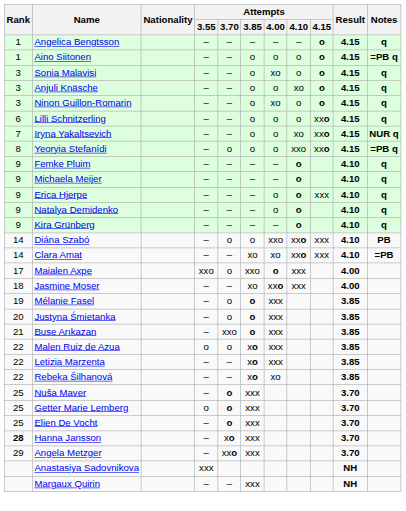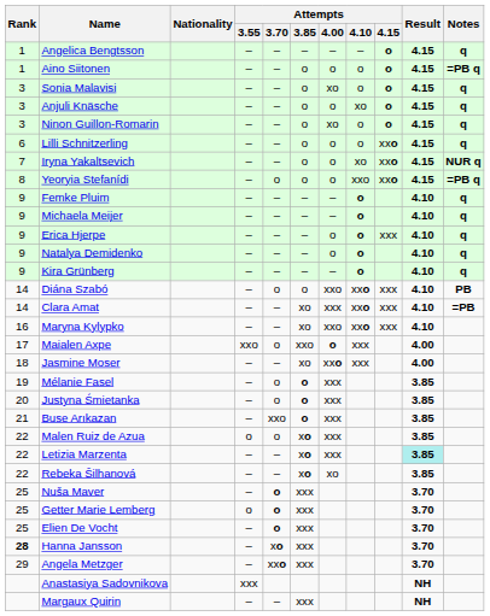 <table class="wikitable sortable" style="text-align:center">
 <tr>
 <th rowspan=2>Rank</th>
 <th rowspan=2>Name</th>
 <th rowspan=2>Nationality</th>
 <th colspan=6>Attempts</th>
 <th rowspan=2>Result</th>
 <th rowspan=2>Notes</th>
 </tr>
 <tr>
 <th>3.55</th>
 <th>3.70</th>
 <th>3.85</th>
 <th>4.00</th>
 <th>4.10</th>
 <th>4.15</th>
 </tr>
 <tr bgcolor=ddffdd>
 <td>1</td>
 <td align=left><a href='#'>Angelica Bengtsson</a></td>
 <td align=left></td>
 <td>–</td>
 <td>–</td>
 <td>–</td>
 <td>–</td>
 <td>–</td>
 <td><strong>o</strong></td>
 <td><strong>4.15</strong></td>
 <td><strong>q</strong></td>
 </tr>
 <tr bgcolor=ddffdd>
 <td>1</td>
 <td align=left><a href='#'>Aino Siitonen</a></td>
 <td align=left></td>
 <td>–</td>
 <td>–</td>
 <td>o</td>
 <td>o</td>
 <td>o</td>
 <td><strong>o</strong></td>
 <td><strong>4.15</strong></td>
 <td><strong>=PB q</strong></td>
 </tr>
 <tr bgcolor=ddffdd>
 <td>3</td>
 <td align=left><a href='#'>Sonia Malavisi</a></td>
 <td align=left></td>
 <td>–</td>
 <td>–</td>
 <td>o</td>
 <td>xo</td>
 <td>o</td>
 <td><strong>o</strong></td>
 <td><strong>4.15</strong></td>
 <td><strong>q</strong></td>
 </tr>
 <tr bgcolor=ddffdd>
 <td>3</td>
 <td align=left><a href='#'>Anjuli Knäsche</a></td>
 <td align=left></td>
 <td>–</td>
 <td>–</td>
 <td>o</td>
 <td>o</td>
 <td>xo</td>
 <td><strong>o</strong></td>
 <td><strong>4.15</strong></td>
 <td><strong>q</strong></td>
 </tr>
 <tr bgcolor=ddffdd>
 <td>3</td>
 <td align=left><a href='#'>Ninon Guillon-Romarin</a></td>
 <td align=left></td>
 <td>–</td>
 <td>–</td>
 <td>o</td>
 <td>xo</td>
 <td>o</td>
 <td><strong>o</strong></td>
 <td><strong>4.15</strong></td>
 <td><strong>q</strong></td>
 </tr>
 <tr bgcolor=ddffdd>
 <td>6</td>
 <td align=left><a href='#'>Lilli Schnitzerling</a></td>
 <td align=left></td>
 <td>–</td>
 <td>–</td>
 <td>o</td>
 <td>o</td>
 <td>o</td>
 <td>xx<strong>o</strong></td>
 <td><strong>4.15</strong></td>
 <td><strong>q</strong></td>
 </tr>
 <tr bgcolor=ddffdd>
 <td>7</td>
 <td align=left><a href='#'>Iryna Yakaltsevich</a></td>
 <td align=left></td>
 <td>–</td>
 <td>–</td>
 <td>o</td>
 <td>o</td>
 <td>xo</td>
 <td>xx<strong>o</strong></td>
 <td><strong>4.15</strong></td>
 <td><strong>NUR q</strong></td>
 </tr>
 <tr bgcolor=ddffdd>
 <td>8</td>
 <td align=left><a href='#'>Yeoryia Stefanídi</a></td>
 <td align=left></td>
 <td>–</td>
 <td>o</td>
 <td>o</td>
 <td>o</td>
 <td>xxo</td>
 <td>xx<strong>o</strong></td>
 <td><strong>4.15</strong></td>
 <td><strong>=PB q</strong></td>
 </tr>
 <tr bgcolor=ddffdd>
 <td>9</td>
 <td align=left><a href='#'>Femke Pluim</a></td>
 <td align=left></td>
 <td>–</td>
 <td>–</td>
 <td>–</td>
 <td>–</td>
 <td><strong>o</strong></td>
 <td></td>
 <td><strong>4.10</strong></td>
 <td><strong>q</strong></td>
 </tr>
 <tr bgcolor=ddffdd>
 <td>9</td>
 <td align=left><a href='#'>Michaela Meijer</a></td>
 <td align=left></td>
 <td>–</td>
 <td>–</td>
 <td>–</td>
 <td>–</td>
 <td><strong>o</strong></td>
 <td></td>
 <td><strong>4.10</strong></td>
 <td><strong>q</strong></td>
 </tr>
 <tr bgcolor=ddffdd>
 <td>9</td>
 <td align=left><a href='#'>Erica Hjerpe</a></td>
 <td align=left></td>
 <td>–</td>
 <td>–</td>
 <td>–</td>
 <td>o</td>
 <td><strong>o</strong></td>
 <td>xxx</td>
 <td><strong>4.10</strong></td>
 <td><strong>q</strong></td>
 </tr>
 <tr bgcolor=ddffdd>
 <td>9</td>
 <td align=left><a href='#'>Natalya Demidenko</a></td>
 <td align=left></td>
 <td>–</td>
 <td>–</td>
 <td>–</td>
 <td>o</td>
 <td><strong>o</strong></td>
 <td></td>
 <td><strong>4.10</strong></td>
 <td><strong>q</strong></td>
 </tr>
 <tr bgcolor=ddffdd>
 <td>9</td>
 <td align=left><a href='#'>Kira Grünberg</a></td>
 <td align=left></td>
 <td>–</td>
 <td>–</td>
 <td>–</td>
 <td>–</td>
 <td><strong>o</strong></td>
 <td></td>
 <td><strong>4.10</strong></td>
 <td><strong>q</strong></td>
 </tr>
 <tr>
 <td>14</td>
 <td align=left><a href='#'>Diána Szabó</a></td>
 <td align=left></td>
 <td>–</td>
 <td>o</td>
 <td>o</td>
 <td>xxo</td>
 <td>xx<strong>o</strong></td>
 <td>xxx</td>
 <td><strong>4.10</strong></td>
 <td><strong>PB</strong></td>
 </tr>
 <tr>
 <td>14</td>
 <td align=left><a href='#'>Clara Amat</a></td>
 <td align=left></td>
 <td>–</td>
 <td>–</td>
 <td>xo</td>
-<td>xo</td>
+<td>xxx</td>
 <td>xx<strong>o</strong></td>
 <td>xxx</td>
 <td><strong>4.10</strong></td>
 <td><strong>=PB</strong></td>
+</tr>
+<tr>
+<td>16</td>
+<td align=left><a href='#'>Maryna Kylypko</a></td>
+<td align=left></td>
+<td>–</td>
+<td>–</td>
+<td>xo</td>
+<td>xxo</td>
+<td>xx<strong>o</strong></td>
+<td>xxx</td>
+<td><strong>4.10</strong></td>
+<td></td>
 </tr>
 <tr>
 <td>17</td>
 <td align=left><a href='#'>Maialen Axpe</a></td>
 <td align=left></td>
 <td>xxo</td>
 <td>o</td>
 <td>xxo</td>
 <td><strong>o</strong></td>
 <td>xxx</td>
 <td></td>
 <td><strong>4.00</strong></td>
 <td></td>
 </tr>
 <tr>
 <td>18</td>
 <td align=left><a href='#'>Jasmine Moser</a></td>
 <td align=left></td>
 <td>–</td>
 <td>–</td>
 <td>xo</td>
 <td>xx<strong>o</strong></td>
 <td>xxx</td>
 <td></td>
 <td><strong>4.00</strong></td>
 <td></td>
 </tr>
 <tr>
 <td>19</td>
 <td align=left><a href='#'>Mélanie Fasel</a></td>
 <td align=left></td>
 <td>–</td>
 <td>o</td>
 <td><strong>o</strong></td>
 <td>xxx</td>
 <td></td>
 <td></td>
 <td><strong>3.85</strong></td>
 <td></td>
 </tr>
 <tr>
 <td>20</td>
 <td align=left><a href='#'>Justyna Śmietanka</a></td>
 <td align=left></td>
 <td>–</td>
 <td>o</td>
 <td><strong>o</strong></td>
 <td>xxx</td>
 <td></td>
 <td></td>
 <td><strong>3.85</strong></td>
 <td></td>
 </tr>
 <tr>
 <td>21</td>
 <td align=left><a href='#'>Buse Arıkazan</a></td>
 <td align=left></td>
 <td>–</td>
 <td>xxo</td>
 <td><strong>o</strong></td>
 <td>xxx</td>
 <td></td>
 <td></td>
 <td><strong>3.85</strong></td>
 <td></td>
 </tr>
 <tr>
 <td>22</td>
 <td align=left><a href='#'>Malen Ruiz de Azua</a></td>
 <td align=left></td>
 <td>o</td>
 <td>o</td>
 <td>x<strong>o</strong></td>
 <td>xxx</td>
 <td></td>
 <td></td>
 <td><strong>3.85</strong></td>
 <td></td>
 </tr>
 <tr>
 <td>22</td>
 <td align=left><a href='#'>Letizia Marzenta</a></td>
 <td align=left></td>
 <td>–</td>
 <td>–</td>
 <td>x<strong>o</strong></td>
 <td>xxx</td>
 <td></td>
 <td></td>
-<td><strong>3.85</strong></td>
+<td style="background: paleturquoise;"><strong>3.85</strong></td>
 <td></td>
 </tr>
 <tr>
 <td>22</td>
 <td align=left><a href='#'>Rebeka Šilhanová</a></td>
 <td align=left></td>
 <td>–</td>
 <td>–</td>
 <td>x<strong>o</strong></td>
 <td>xo</td>
 <td></td>
 <td></td>
 <td><strong>3.85</strong></td>
 <td></td>
 </tr>
 <tr>
 <td>25</td>
 <td align=left><a href='#'>Nuša Maver</a></td>
 <td align=left></td>
 <td>–</td>
 <td><strong>o</strong></td>
 <td>xxx</td>
 <td></td>
 <td></td>
 <td></td>
 <td><strong>3.70</strong></td>
 <td></td>
 </tr>
 <tr>
 <td>25</td>
 <td align=left><a href='#'>Getter Marie Lemberg</a></td>
 <td align=left></td>
 <td>o</td>
 <td><strong>o</strong></td>
 <td>xxx</td>
 <td></td>
 <td></td>
 <td></td>
 <td><strong>3.70</strong></td>
 <td></td>
 </tr>
 <tr>
 <td>25</td>
 <td align=left><a href='#'>Elien De Vocht</a></td>
 <td align=left></td>
 <td>–</td>
 <td><strong>o</strong></td>
 <td>xxx</td>
 <td></td>
 <td></td>
 <td></td>
 <td><strong>3.70</strong></td>
 <td></td>
 </tr>
 <tr>
 <td><strong>28</strong></td>
 <td align=left><a href='#'>Hanna Jansson</a></td>
 <td align=left></td>
 <td>–</td>
 <td>x<strong>o</strong></td>
 <td>xxx</td>
 <td></td>
 <td></td>
 <td></td>
 <td><strong>3.70</strong></td>
 <td></td>
 </tr>
 <tr>
 <td>29</td>
 <td align=left><a href='#'>Angela Metzger</a></td>
 <td align=left></td>
 <td>–</td>
 <td>xx<strong>o</strong></td>
 <td>xxx</td>
 <td></td>
 <td></td>
 <td></td>
 <td><strong>3.70</strong></td>
 <td></td>
 </tr>
 <tr>
 <td></td>
 <td align=left><a href='#'>Anastasiya Sadovnikova</a></td>
 <td align=left></td>
 <td>xxx</td>
 <td></td>
 <td></td>
 <td></td>
 <td></td>
 <td></td>
 <td><strong>NH</strong></td>
 <td></td>
 </tr>
 <tr>
 <td></td>
 <td align=left><a href='#'>Margaux Quirin</a></td>
 <td align=left></td>
 <td>–</td>
 <td>–</td>
 <td>xxx</td>
 <td></td>
 <td></td>
 <td></td>
 <td><strong>NH</strong></td>
 <td></td>
 </tr>
 </table>
